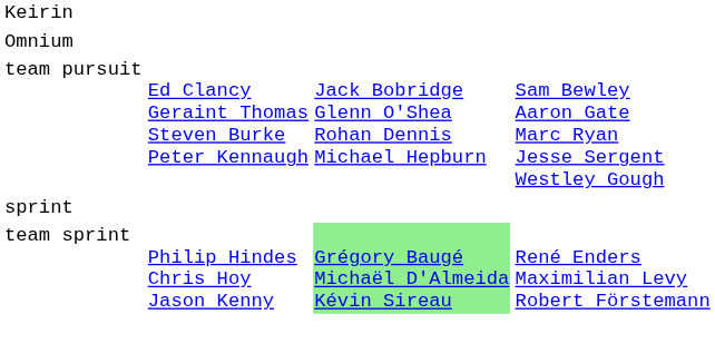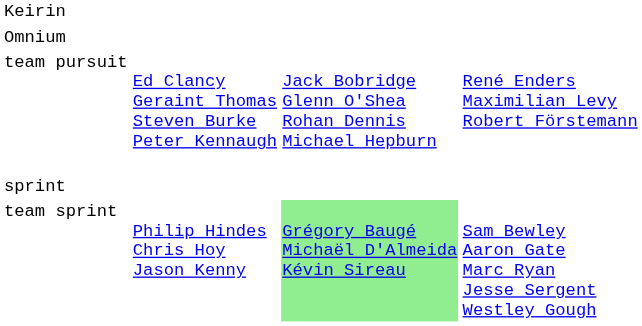 <table>
 <tr valign="top">
 <td rowspan="2">Keirin<br></td>
 <td rowspan="2"></td>
 <td rowspan="2"></td>
 <td></td>
 </tr>
 <tr>
 <td></td>
 </tr>
 <tr>
 <td>Omnium<br></td>
 <td></td>
 <td></td>
 <td></td>
 </tr>
 <tr valign="top">
 <td>team pursuit<br></td>
 <td><br><a href='#'>Ed Clancy</a><br><a href='#'>Geraint Thomas</a><br><a href='#'>Steven Burke</a><br><a href='#'>Peter Kennaugh</a><br> </td>
 <td><br><a href='#'>Jack Bobridge</a><br><a href='#'>Glenn O'Shea</a><br><a href='#'>Rohan Dennis</a><br><a href='#'>Michael Hepburn</a><br> </td>
-<td><br><a href='#'>Sam Bewley</a><br><a href='#'>Aaron Gate</a><br><a href='#'>Marc Ryan</a><br><a href='#'>Jesse Sergent</a><br><a href='#'>Westley Gough</a></td>
+<td><br><a href='#'>René Enders</a><br><a href='#'>Maximilian Levy</a><br><a href='#'>Robert Förstemann</a></td>
 </tr>
 <tr>
 <td>sprint<br></td>
 <td></td>
 <td></td>
 <td></td>
 </tr>
 <tr valign="top">
 <td>team sprint<br></td>
 <td><br><a href='#'>Philip Hindes</a><br><a href='#'>Chris Hoy</a><br><a href='#'>Jason Kenny</a></td>
 <td style="background: lightgreen;"><br><a href='#'>Grégory Baugé</a><br><a href='#'>Michaël D'Almeida</a><br><a href='#'>Kévin Sireau</a></td>
-<td><br><a href='#'>René Enders</a><br><a href='#'>Maximilian Levy</a><br><a href='#'>Robert Förstemann</a></td>
+<td><br><a href='#'>Sam Bewley</a><br><a href='#'>Aaron Gate</a><br><a href='#'>Marc Ryan</a><br><a href='#'>Jesse Sergent</a><br><a href='#'>Westley Gough</a></td>
 </tr>
 </table>
